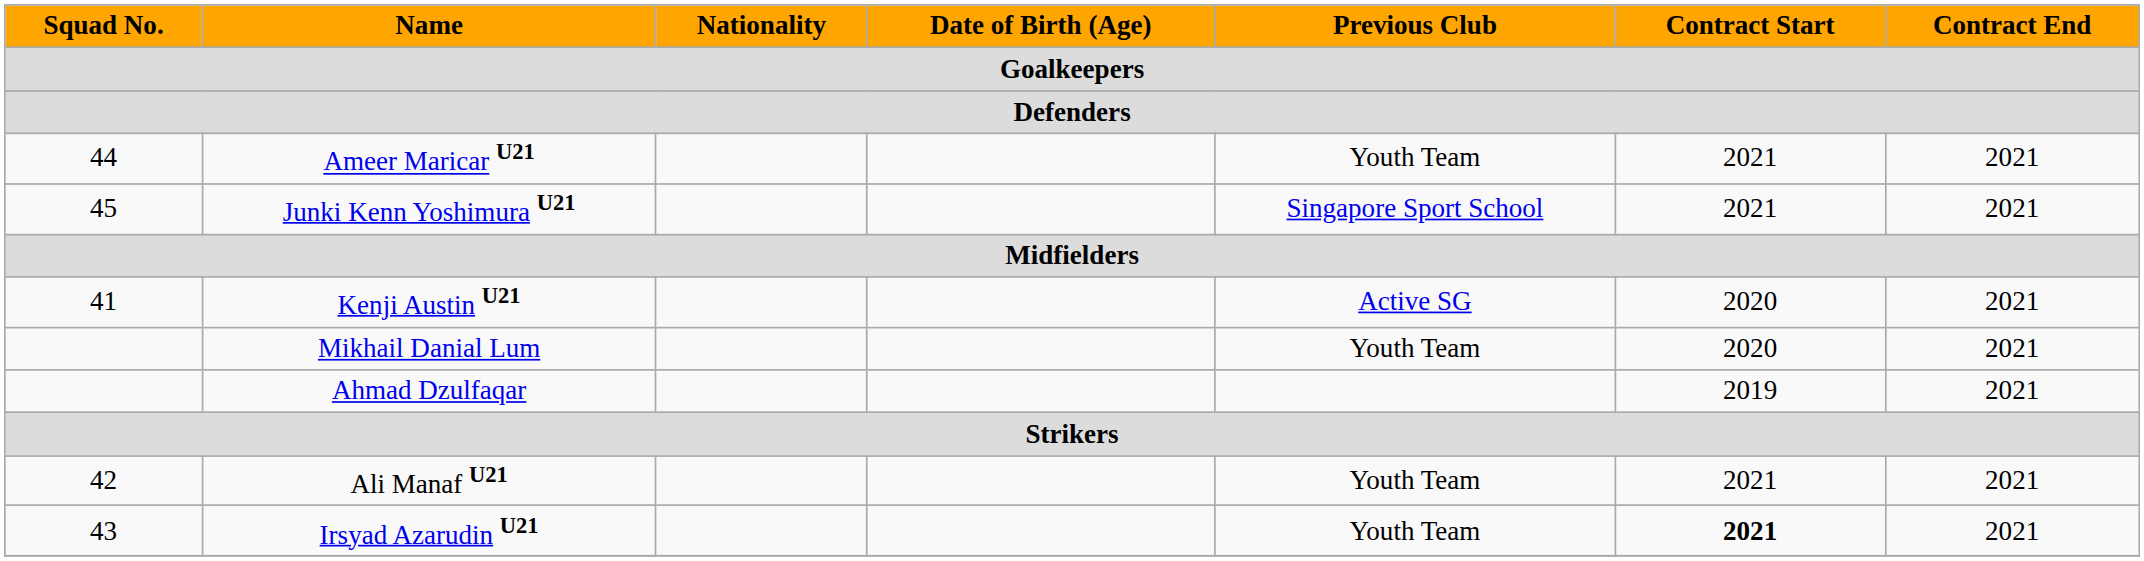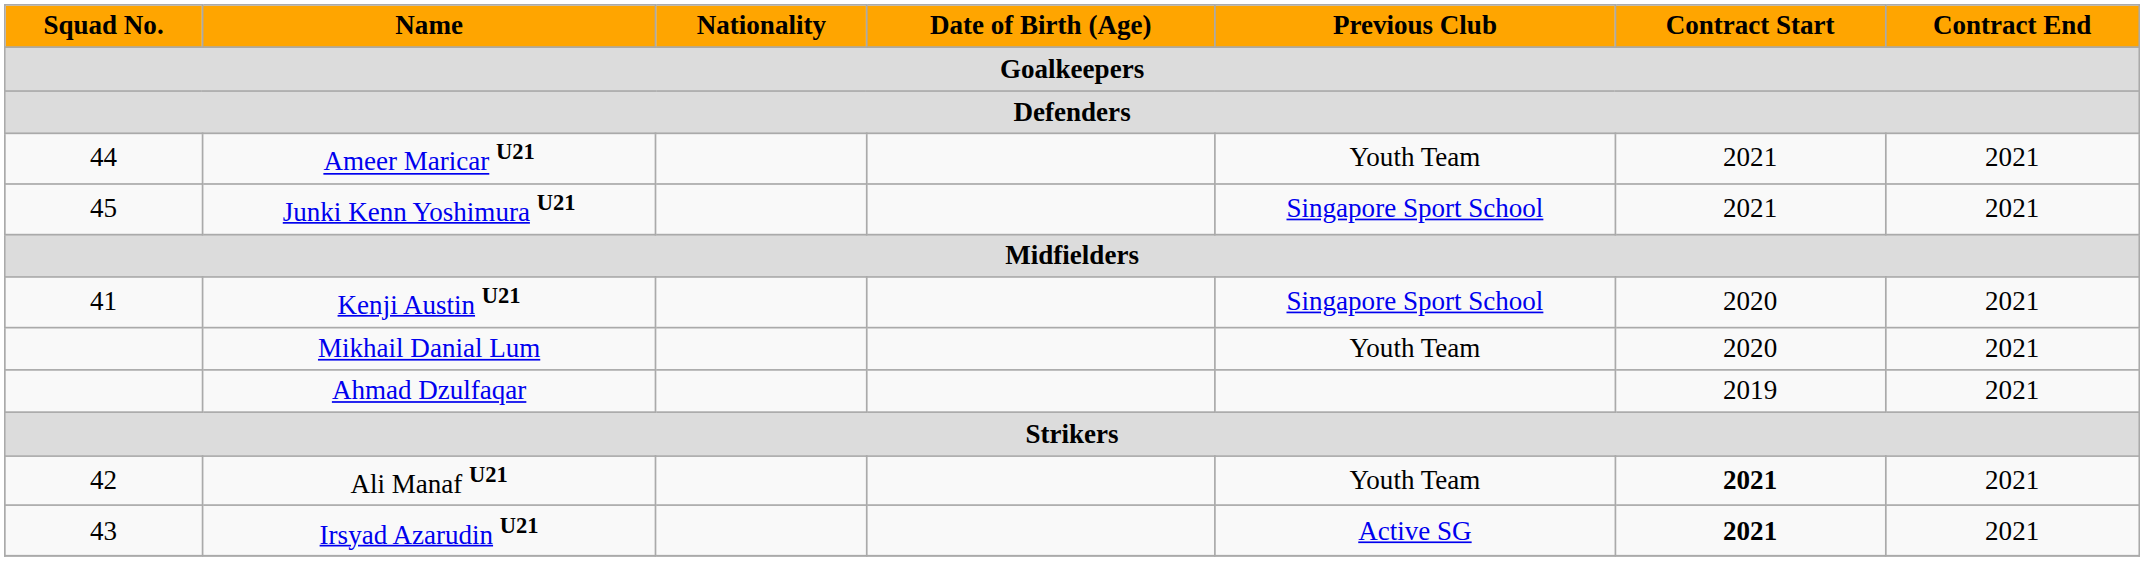 <table class="wikitable" style="text-align:center; font-size:100%; width:100%;">
 <tr>
 <th style="background:#FFA500; color:black; text-align:center;">Squad No.</th>
 <th style="background:#FFA500; color:black; text-align:center;">Name</th>
 <th style="background:#FFA500; color:black; text-align:center;">Nationality</th>
 <th style="background:#FFA500; color:black; text-align:center;">Date of Birth (Age)</th>
 <th style="background:#FFA500; color:black; text-align:center;">Previous Club</th>
 <th style="background:#FFA500; color:black; text-align:center;">Contract Start</th>
 <th style="background:#FFA500; color:black; text-align:center;">Contract End</th>
 </tr>
 <tr>
 <th colspan="8" style="background:#dcdcdc; text-align:center">Goalkeepers</th>
 </tr>
 <tr>
 <th colspan="8" style="background:#dcdcdc; text-align:center">Defenders</th>
 </tr>
 <tr>
 <td>44</td>
 <td><a href='#'>Ameer Maricar</a> <sup><strong>U21</strong></sup></td>
 <td></td>
 <td></td>
 <td>Youth Team</td>
 <td>2021</td>
 <td>2021</td>
 </tr>
 <tr>
 <td>45</td>
 <td><a href='#'>Junki Kenn Yoshimura</a> <sup><strong>U21</strong></sup></td>
 <td></td>
 <td></td>
 <td> <a href='#'>Singapore Sport School</a></td>
 <td>2021</td>
 <td>2021</td>
 </tr>
 <tr>
 <th colspan="8" style="background:#dcdcdc; text-align:center">Midfielders</th>
 </tr>
 <tr>
 <td>41</td>
 <td><a href='#'>Kenji Austin</a> <sup><strong>U21</strong></sup></td>
 <td></td>
 <td></td>
-<td> <a href='#'>Active SG</a></td>
+<td> <a href='#'>Singapore Sport School</a></td>
 <td>2020</td>
 <td>2021</td>
 </tr>
 <tr>
 <td></td>
 <td><a href='#'>Mikhail Danial Lum</a></td>
 <td></td>
 <td></td>
 <td>Youth Team</td>
 <td>2020</td>
 <td>2021</td>
 </tr>
 <tr>
 <td></td>
 <td><a href='#'>Ahmad Dzulfaqar</a></td>
 <td></td>
 <td></td>
 <td></td>
 <td>2019</td>
 <td>2021</td>
 </tr>
 <tr>
 <th colspan="8" style="background:#dcdcdc; text-align:center">Strikers</th>
 </tr>
 <tr>
 <td>42</td>
 <td>Ali Manaf <sup><strong>U21</strong></sup></td>
 <td></td>
 <td></td>
 <td>Youth Team</td>
-<td>2021</td>
+<td><strong>2021</strong></td>
 <td>2021</td>
 </tr>
 <tr>
 <td>43</td>
 <td><a href='#'>Irsyad Azarudin</a> <sup><strong>U21</strong></sup></td>
 <td></td>
 <td></td>
-<td>Youth Team</td>
+<td> <a href='#'>Active SG</a></td>
 <td><strong>2021</strong></td>
 <td>2021</td>
 </tr>
 <tr>
 </tr>
 </table>
